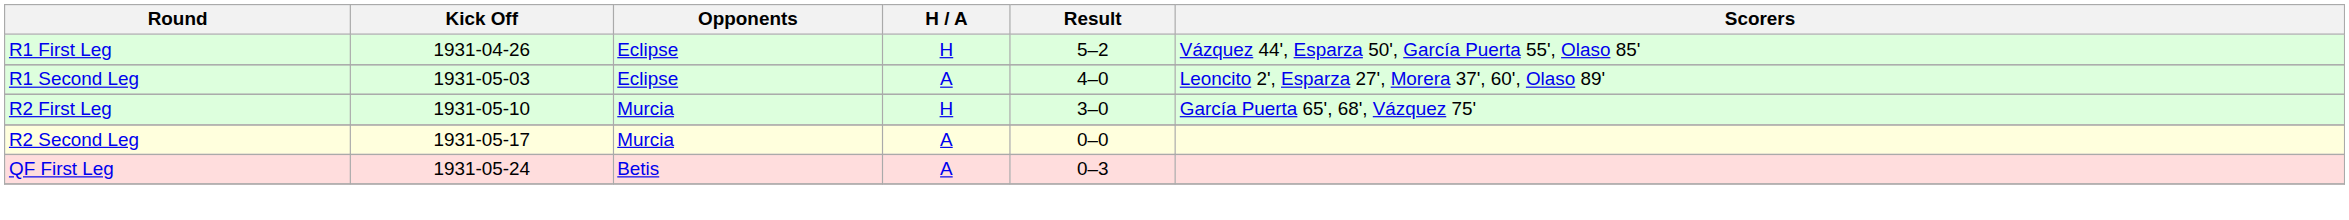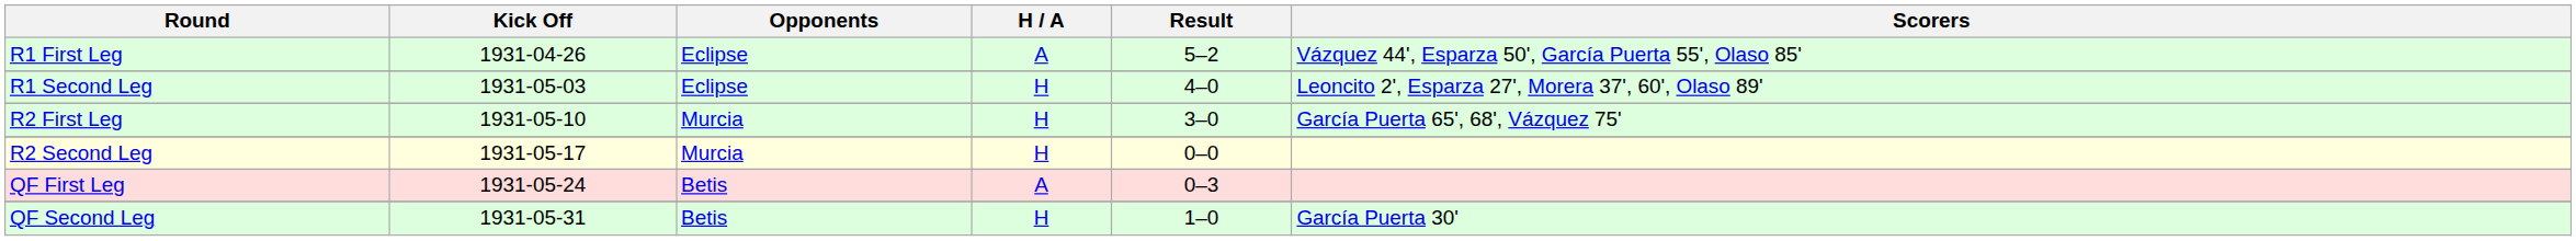 <table class="wikitable" style="width:100%;">
 <tr style="background:#f0f6ff;">
 <th>Round</th>
 <th>Kick Off</th>
 <th>Opponents</th>
 <th>H / A</th>
 <th>Result</th>
 <th>Scorers</th>
 </tr>
 <tr bgcolor="#ddffdd">
 <td><a href='#'>R1 First Leg</a></td>
 <td align=center>1931-04-26</td>
 <td><a href='#'>Eclipse</a></td>
-<td align=center><a href='#'>H</a></td>
+<td align=center><a href='#'>A</a></td>
 <td align=center>5–2</td>
 <td align=left><a href='#'>Vázquez</a> 44', <a href='#'>Esparza</a> 50', <a href='#'>García Puerta</a> 55', <a href='#'>Olaso</a> 85'</td>
 </tr>
 <tr>
 </tr>
 <tr bgcolor="#ddffdd">
 <td><a href='#'>R1 Second Leg</a></td>
 <td align=center>1931-05-03</td>
 <td><a href='#'>Eclipse</a></td>
-<td align=center><a href='#'>A</a></td>
+<td align=center><a href='#'>H</a></td>
 <td align=center>4–0</td>
 <td align=left><a href='#'>Leoncito</a> 2', <a href='#'>Esparza</a> 27', <a href='#'>Morera</a> 37', 60', <a href='#'>Olaso</a> 89'</td>
 </tr>
 <tr>
 </tr>
 <tr bgcolor="#ddffdd">
 <td><a href='#'>R2 First Leg</a></td>
 <td align=center>1931-05-10</td>
 <td><a href='#'>Murcia</a></td>
 <td align=center><a href='#'>H</a></td>
 <td align=center>3–0</td>
 <td align=left><a href='#'>García Puerta</a> 65', 68', <a href='#'>Vázquez</a> 75'</td>
 </tr>
 <tr>
 </tr>
 <tr bgcolor="#ffffdd">
 <td><a href='#'>R2 Second Leg</a></td>
 <td align=center>1931-05-17</td>
 <td><a href='#'>Murcia</a></td>
-<td align=center><a href='#'>A</a></td>
+<td align=center><a href='#'>H</a></td>
 <td align=center>0–0</td>
 <td align=left></td>
 </tr>
 <tr>
 </tr>
 <tr bgcolor="#ffdddd">
 <td><a href='#'>QF First Leg</a></td>
 <td align=center>1931-05-24</td>
 <td><a href='#'>Betis</a></td>
 <td align=center><a href='#'>A</a></td>
 <td align=center>0–3</td>
 <td align=left></td>
 </tr>
 <tr>
 </tr>
+<tr bgcolor="#ddffdd">
+<td><a href='#'>QF Second Leg</a></td>
+<td align=center>1931-05-31</td>
+<td><a href='#'>Betis</a></td>
+<td align=center><a href='#'>H</a></td>
+<td align=center>1–0</td>
+<td align=left><a href='#'>García Puerta</a> 30'</td>
+</tr>
 </table>
